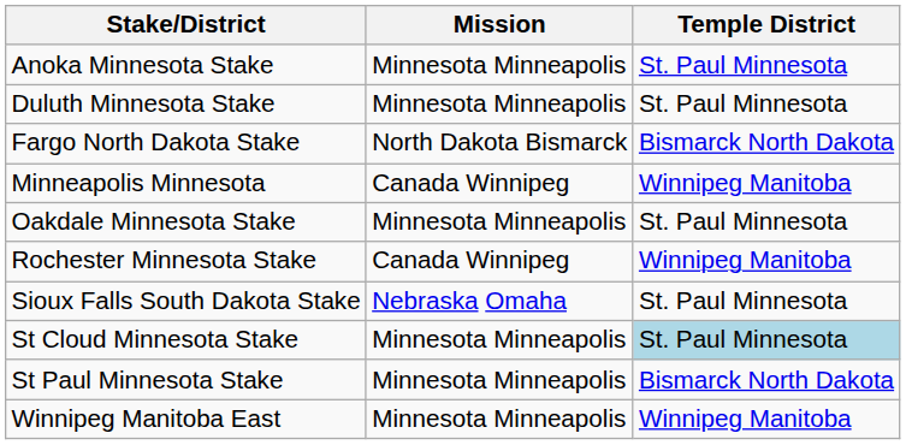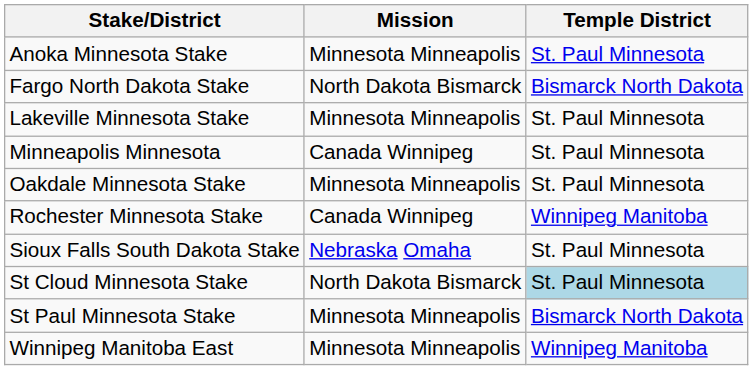 <table class="wikitable sortable">
 <tr>
 <th>Stake/District</th>
 <th>Mission</th>
 <th>Temple District</th>
 </tr>
 <tr>
 <td>Anoka Minnesota Stake</td>
 <td>Minnesota Minneapolis</td>
 <td><a href='#'>St. Paul Minnesota</a></td>
 </tr>
 <tr>
-<td>Duluth Minnesota Stake</td>
-<td>Minnesota Minneapolis</td>
-<td>St. Paul Minnesota</td>
-</tr>
-<tr>
 <td>Fargo North Dakota Stake</td>
 <td>North Dakota Bismarck</td>
 <td><a href='#'>Bismarck North Dakota</a></td>
 </tr>
 <tr>
+<td>Lakeville Minnesota Stake</td>
+<td>Minnesota Minneapolis</td>
+<td>St. Paul Minnesota</td>
+</tr>
+<tr>
 <td>Minneapolis Minnesota</td>
 <td>Canada Winnipeg</td>
-<td><a href='#'>Winnipeg Manitoba</a></td>
+<td>St. Paul Minnesota</td>
 </tr>
 <tr>
 <td>Oakdale Minnesota Stake</td>
 <td>Minnesota Minneapolis</td>
 <td>St. Paul Minnesota</td>
 </tr>
 <tr>
 <td>Rochester Minnesota Stake</td>
 <td>Canada Winnipeg</td>
 <td><a href='#'>Winnipeg Manitoba</a></td>
 </tr>
 <tr>
 <td>Sioux Falls South Dakota Stake</td>
 <td><a href='#'>Nebraska</a> <a href='#'>Omaha</a></td>
 <td>St. Paul Minnesota</td>
 </tr>
 <tr>
 <td>St Cloud Minnesota Stake</td>
-<td>Minnesota Minneapolis</td>
+<td>North Dakota Bismarck</td>
 <td style="background: lightblue;">St. Paul Minnesota</td>
 </tr>
 <tr>
 <td>St Paul Minnesota Stake</td>
 <td>Minnesota Minneapolis</td>
 <td><a href='#'>Bismarck North Dakota</a></td>
 </tr>
 <tr>
 <td>Winnipeg Manitoba East</td>
 <td>Minnesota Minneapolis</td>
 <td><a href='#'>Winnipeg Manitoba</a></td>
 </tr>
 </table>
